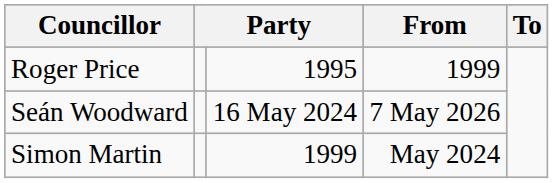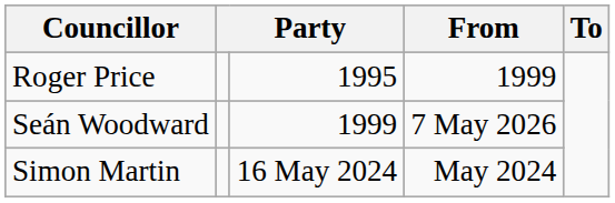 <table class=wikitable>
 <tr>
 <th>Councillor</th>
 <th colspan=2>Party</th>
 <th>From</th>
 <th>To</th>
 </tr>
 <tr>
 <td>Roger Price</td>
 <td></td>
 <td align=right>1995</td>
 <td align=right>1999</td>
 </tr>
 <tr>
 <td>Seán Woodward</td>
 <td></td>
-<td align=right>16 May 2024</td>
+<td align=right>1999</td>
 <td align=right>7 May 2026</td>
 </tr>
 <tr>
 <td>Simon Martin</td>
 <td></td>
-<td align=right>1999</td>
+<td align=right>16 May 2024</td>
 <td align=right>May 2024</td>
 </tr>
 </table>
